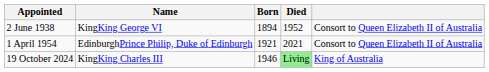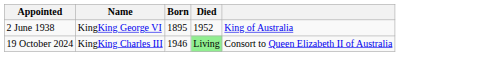 <table class="wikitable sortable">
 <tr>
 <th>Appointed<br></th>
 <th>Name<br></th>
 <th>Born<br></th>
 <th>Died<br></th>
 <th></th>
 </tr>
 <tr>
 <td>2 June 1938</td>
 <td><span>King</span><a href='#'>King George VI</a></td>
-<td>1894</td>
+<td>1895</td>
 <td>1952</td>
-<td>Consort to <a href='#'>Queen Elizabeth II of Australia</a></td>
-</tr>
-<tr>
-<td>1 April 1954</td>
-<td><span>Edinburgh</span><a href='#'>Prince Philip, Duke of Edinburgh</a></td>
-<td>1921</td>
-<td>2021</td>
-<td>Consort to <a href='#'>Queen Elizabeth II of Australia</a></td>
+<td><a href='#'>King of Australia</a></td>
 </tr>
 <tr>
 <td>19 October 2024</td>
 <td><span>King</span><a href='#'>King Charles III</a></td>
 <td>1946</td>
 <td style="background: lightgreen;">Living</td>
-<td><a href='#'>King of Australia</a></td>
+<td>Consort to <a href='#'>Queen Elizabeth II of Australia</a></td>
 </tr>
 </table>
